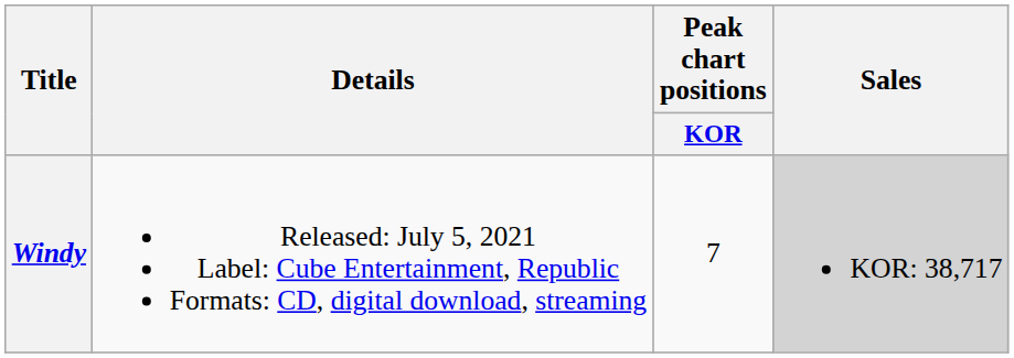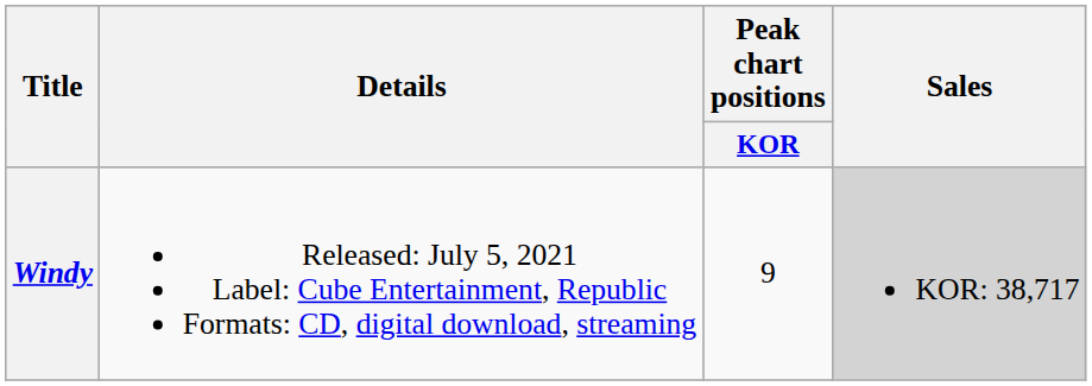 <table class="wikitable plainrowheaders" style="text-align:center">
 <tr>
 <th scope="col" rowspan="2">Title</th>
 <th scope="col" rowspan="2">Details</th>
 <th scope="col" colspan="1">Peak chart<br>positions</th>
 <th scope="col" rowspan="2">Sales</th>
 </tr>
 <tr>
 <th scope="col" style="font-size:90%; width:2.5em"><a href='#'>KOR</a><br></th>
 </tr>
 <tr>
 <th scope="row"><em><a href='#'>Windy</a></em></th>
 <td><br><ul><li>Released: July 5, 2021</li><li>Label: <a href='#'>Cube Entertainment</a>, <a href='#'>Republic</a></li><li>Formats: <a href='#'>CD</a>, <a href='#'>digital download</a>, <a href='#'>streaming</a></li></ul></td>
-<td>7</td>
+<td>9</td>
 <td style="background: lightgrey;"><br><ul><li>KOR: 38,717</li></ul></td>
 </tr>
 </table>
